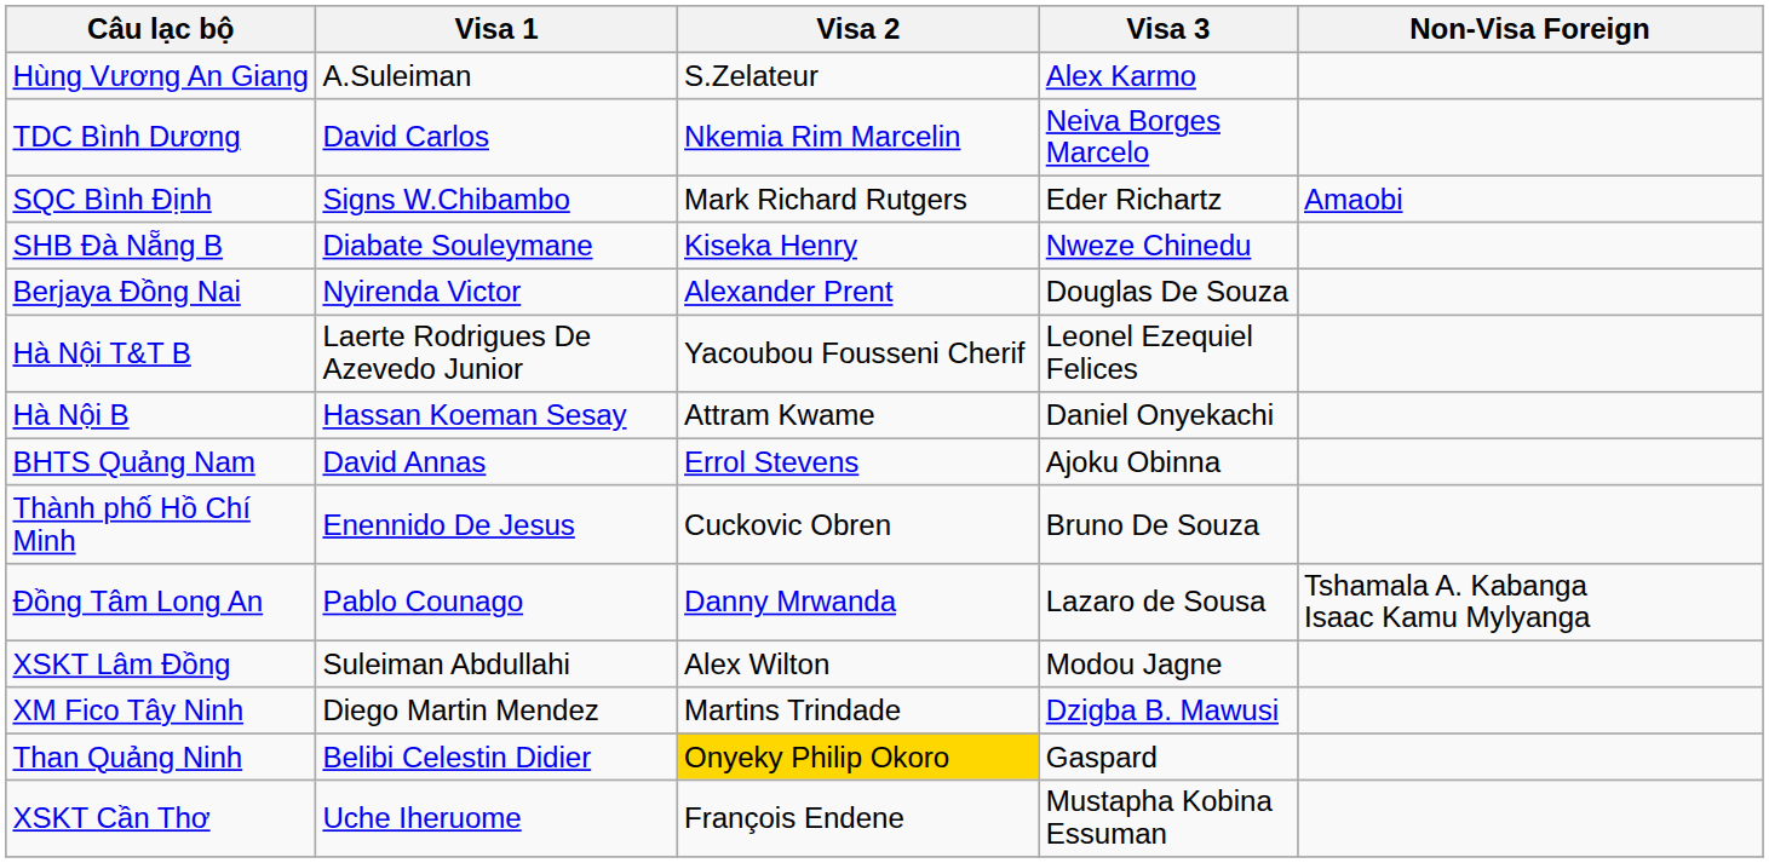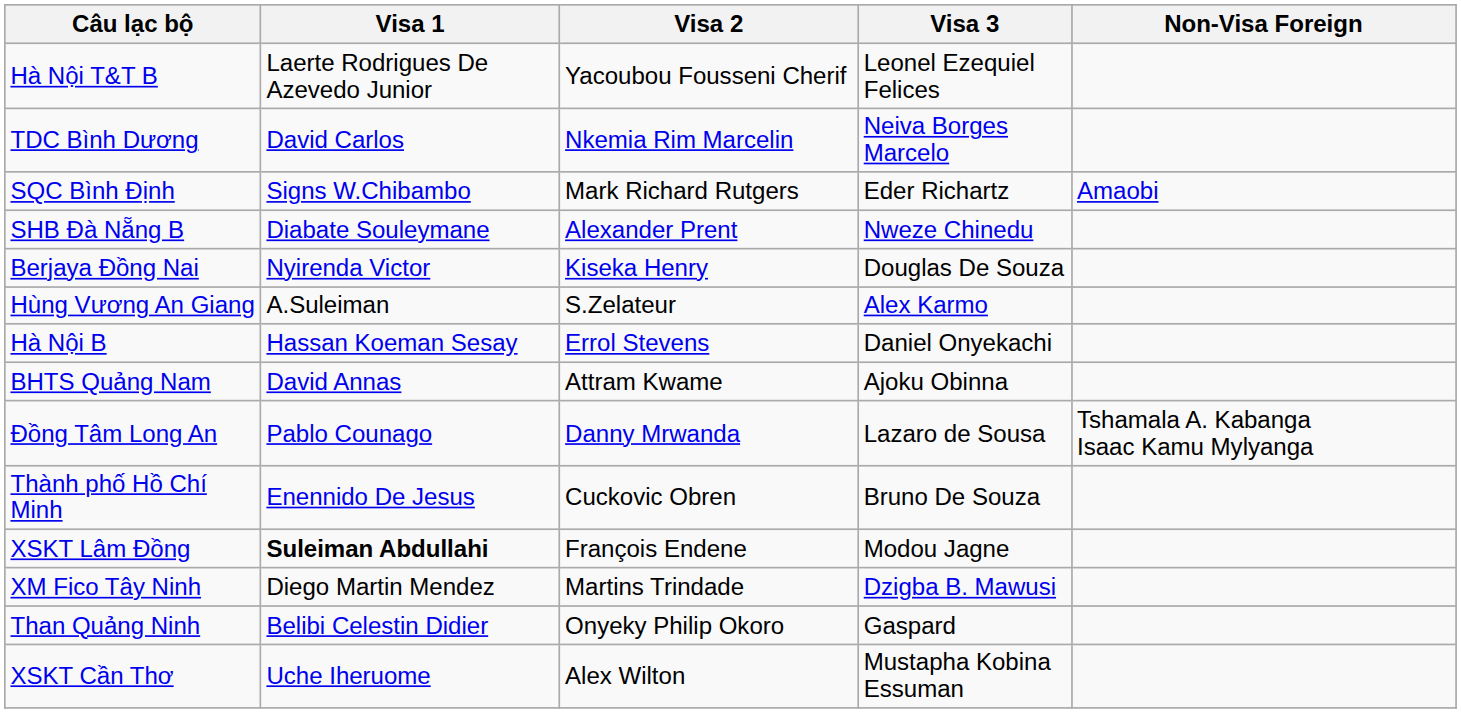 <table class="wikitable" style="font-size:90%;">
 <tr>
 <th style="width:12%">Câu lạc bộ</th>
 <th style="width:14%">Visa 1</th>
 <th style="width:14%">Visa 2</th>
 <th style="width:10%">Visa 3</th>
 <th style="width:18%">Non-Visa Foreign</th>
 </tr>
 <tr>
-<td><a href='#'>Hùng Vương An Giang</a></td>
-<td> A.Suleiman</td>
-<td> S.Zelateur</td>
-<td> <a href='#'>Alex Karmo</a></td>
+<td><a href='#'>Hà Nội T&T B</a></td>
+<td> Laerte Rodrigues De Azevedo Junior</td>
+<td> Yacoubou Fousseni Cherif</td>
+<td> Leonel Ezequiel Felices</td>
 <td></td>
 </tr>
 <tr>
 <td><a href='#'>TDC Bình Dương</a></td>
 <td> <a href='#'>David Carlos</a></td>
 <td> <a href='#'>Nkemia Rim Marcelin</a></td>
 <td> <a href='#'>Neiva Borges Marcelo</a></td>
 <td></td>
 </tr>
 <tr>
 <td><a href='#'>SQC Bình Định</a></td>
 <td> <a href='#'>Signs W.Chibambo</a></td>
 <td> Mark Richard Rutgers</td>
 <td> Eder Richartz</td>
 <td> <a href='#'>Amaobi</a></td>
 </tr>
 <tr>
 <td><a href='#'>SHB Đà Nẵng B</a></td>
 <td> <a href='#'>Diabate Souleymane</a></td>
-<td> <a href='#'>Kiseka Henry</a></td>
+<td> <a href='#'>Alexander Prent</a></td>
 <td> <a href='#'>Nweze Chinedu</a></td>
 <td></td>
 </tr>
 <tr>
 <td><a href='#'>Berjaya Đồng Nai</a></td>
 <td> <a href='#'>Nyirenda Victor</a></td>
-<td> <a href='#'>Alexander Prent</a></td>
+<td> <a href='#'>Kiseka Henry</a></td>
 <td> Douglas De Souza</td>
 <td></td>
 </tr>
 <tr>
-<td><a href='#'>Hà Nội T&T B</a></td>
-<td> Laerte Rodrigues De Azevedo Junior</td>
-<td> Yacoubou Fousseni Cherif</td>
-<td> Leonel Ezequiel Felices</td>
+<td><a href='#'>Hùng Vương An Giang</a></td>
+<td> A.Suleiman</td>
+<td> S.Zelateur</td>
+<td> <a href='#'>Alex Karmo</a></td>
 <td></td>
 </tr>
 <tr>
 <td><a href='#'>Hà Nội B</a></td>
 <td> <a href='#'>Hassan Koeman Sesay</a></td>
-<td> Attram Kwame</td>
+<td> <a href='#'>Errol Stevens</a></td>
 <td> Daniel Onyekachi</td>
 <td></td>
 </tr>
 <tr>
 <td><a href='#'>BHTS Quảng Nam</a></td>
 <td> <a href='#'>David Annas</a></td>
-<td> <a href='#'>Errol Stevens</a></td>
+<td> Attram Kwame</td>
 <td> Ajoku Obinna</td>
-<td></td>
-</tr>
-<tr>
-<td><a href='#'>Thành phố Hồ Chí Minh</a></td>
-<td> <a href='#'>Enennido De Jesus</a></td>
-<td> Cuckovic Obren</td>
-<td> Bruno De Souza</td>
 <td></td>
 </tr>
 <tr>
 <td><a href='#'>Đồng Tâm Long An</a></td>
 <td> <a href='#'>Pablo Counago</a></td>
 <td> <a href='#'>Danny Mrwanda</a></td>
 <td> Lazaro de Sousa</td>
 <td> Tshamala A. Kabanga<br> Isaac Kamu Mylyanga</td>
 </tr>
 <tr>
+<td><a href='#'>Thành phố Hồ Chí Minh</a></td>
+<td> <a href='#'>Enennido De Jesus</a></td>
+<td> Cuckovic Obren</td>
+<td> Bruno De Souza</td>
+<td></td>
+</tr>
+<tr>
 <td><a href='#'>XSKT Lâm Đồng</a></td>
-<td> Suleiman Abdullahi</td>
-<td> Alex Wilton</td>
+<td><strong> Suleiman Abdullahi</strong></td>
+<td> François Endene</td>
 <td> Modou Jagne</td>
 <td></td>
 </tr>
 <tr>
 <td><a href='#'>XM Fico Tây Ninh</a></td>
 <td> Diego Martin Mendez</td>
 <td> Martins Trindade</td>
 <td> <a href='#'>Dzigba B. Mawusi</a></td>
 <td></td>
 </tr>
 <tr>
 <td><a href='#'>Than Quảng Ninh</a></td>
 <td> <a href='#'>Belibi Celestin Didier</a></td>
-<td style="background: gold;"> Onyeky Philip Okoro</td>
+<td> Onyeky Philip Okoro</td>
 <td> Gaspard</td>
 <td></td>
 </tr>
 <tr>
 <td><a href='#'>XSKT Cần Thơ</a></td>
 <td> <a href='#'>Uche Iheruome</a></td>
-<td> François Endene</td>
+<td> Alex Wilton</td>
 <td> Mustapha Kobina Essuman</td>
 <td></td>
 </tr>
 </table>
